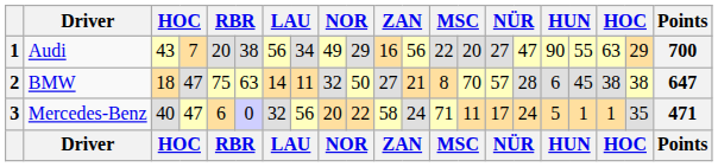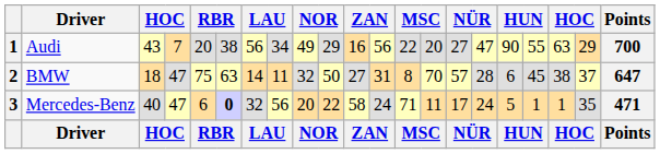 <table class="wikitable" style="font-size:85%; text-align:center">
 <tr style="background:#f9f9f9" valign="top">
 <th valign="middle"></th>
 <th valign="middle">Driver</th>
 <th colspan=2><a href='#'>HOC</a><br></th>
 <th colspan=2><a href='#'>RBR</a><br></th>
 <th colspan=2><a href='#'>LAU</a><br></th>
 <th colspan=2><a href='#'>NOR</a><br></th>
 <th colspan=2><a href='#'>ZAN</a><br></th>
 <th colspan=2><a href='#'>MSC</a><br></th>
 <th colspan=2><a href='#'>NÜR</a><br></th>
 <th colspan=2><a href='#'>HUN</a><br></th>
 <th colspan=2><a href='#'>HOC</a><br></th>
 <th valign="middle">Points</th>
 </tr>
 <tr>
 <th>1</th>
 <td align="left"><a href='#'>Audi</a></td>
 <td style="background:#ffffbf;">43</td>
 <td style="background:#ffdf9f;">7</td>
 <td style="background:#dfdfdf;">20</td>
 <td style="background:#dfdfdf;">38</td>
 <td style="background:#ffffbf;">56</td>
 <td style="background:#dfdfdf;">34</td>
 <td style="background:#ffffbf;">49</td>
 <td style="background:#dfdfdf;">29</td>
 <td style="background:#ffdf9f;">16</td>
 <td style="background:#ffffbf;">56</td>
 <td style="background:#dfdfdf;">22</td>
 <td style="background:#dfdfdf;">20</td>
 <td style="background:#dfdfdf;">27</td>
 <td style="background:#ffffbf;">47</td>
 <td style="background:#ffffbf;">90</td>
 <td style="background:#ffffbf;">55</td>
 <td style="background:#ffffbf;">63</td>
 <td style="background:#ffdf9f;">29</td>
 <th>700</th>
 </tr>
 <tr>
 <th>2</th>
 <td align="left"><a href='#'>BMW</a></td>
 <td style="background:#ffdf9f;">18</td>
 <td style="background:#dfdfdf;">47</td>
 <td style="background:#ffffbf;">75</td>
 <td style="background:#ffffbf;">63</td>
 <td style="background:#ffdf9f;">14</td>
 <td style="background:#ffdf9f;">11</td>
 <td style="background:#dfdfdf;">32</td>
 <td style="background:#ffffbf;">50</td>
 <td style="background:#dfdfdf;">27</td>
-<td style="background:#ffdf9f;">21</td>
+<td style="background:#ffdf9f;">31</td>
 <td style="background:#ffdf9f;">8</td>
 <td style="background:#ffffbf;">70</td>
 <td style="background:#ffffbf;">57</td>
 <td style="background:#dfdfdf;">28</td>
 <td style="background:#dfdfdf;">6</td>
 <td style="background:#dfdfdf;">45</td>
 <td style="background:#dfdfdf;">38</td>
-<td style="background:#ffffbf;">38</td>
+<td style="background:#ffffbf;">37</td>
 <th>647</th>
 </tr>
 <tr>
 <th>3</th>
 <td align="left"><a href='#'>Mercedes-Benz</a></td>
 <td style="background:#dfdfdf;">40</td>
 <td style="background:#ffffbf;">47</td>
 <td style="background:#ffdf9f;">6</td>
-<td style="background:#cfcfff;">0</td>
+<td style="background:#cfcfff;"><strong>0</strong></td>
 <td style="background:#dfdfdf;">32</td>
 <td style="background:#ffffbf;">56</td>
 <td style="background:#ffdf9f;">20</td>
 <td style="background:#ffdf9f;">22</td>
 <td style="background:#ffffbf;">58</td>
 <td style="background:#dfdfdf;">24</td>
 <td style="background:#ffffbf;">71</td>
 <td style="background:#ffdf9f;">11</td>
 <td style="background:#ffdf9f;">17</td>
 <td style="background:#ffdf9f;">24</td>
 <td style="background:#ffdf9f;">5</td>
 <td style="background:#ffdf9f;">1</td>
 <td style="background:#ffdf9f;">1</td>
 <td style="background:#dfdfdf;">35</td>
 <th>471</th>
 </tr>
 <tr>
 <th valign="middle"></th>
 <th valign="middle">Driver</th>
 <th colspan=2><a href='#'>HOC</a><br></th>
 <th colspan=2><a href='#'>RBR</a><br></th>
 <th colspan=2><a href='#'>LAU</a><br></th>
 <th colspan=2><a href='#'>NOR</a><br></th>
 <th colspan=2><a href='#'>ZAN</a><br></th>
 <th colspan=2><a href='#'>MSC</a><br></th>
 <th colspan=2><a href='#'>NÜR</a><br></th>
 <th colspan=2><a href='#'>HUN</a><br></th>
 <th colspan=2><a href='#'>HOC</a><br></th>
 <th valign="middle">Points</th>
 </tr>
 </table>
